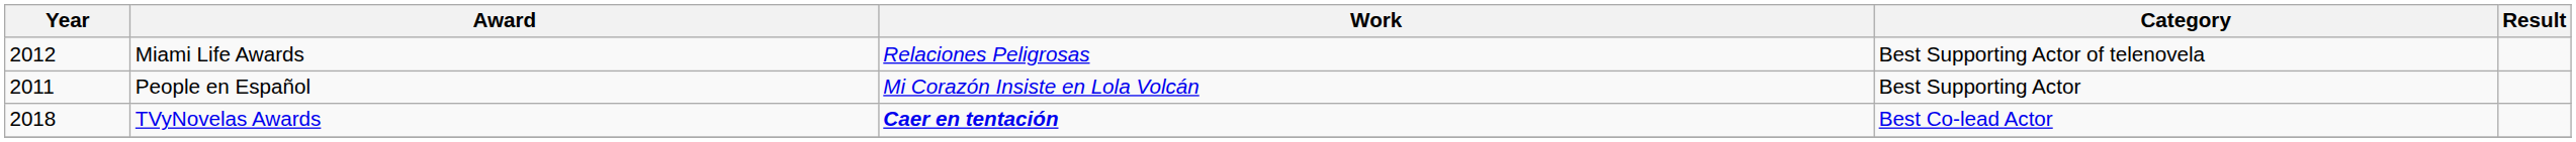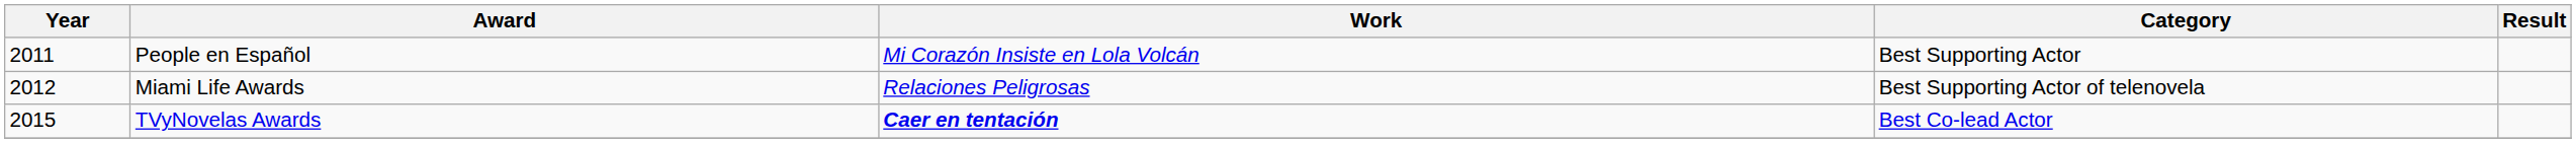 <table class="wikitable">
 <tr>
 <th width=5%>Year</th>
 <th style="width:30%;">Award</th>
 <th style="width:40%;">Work</th>
 <th style="width:45%;">Category</th>
 <th style="width:10%;">Result</th>
 </tr>
 <tr>
+<td>2011</td>
+<td>People en Español</td>
+<td><em><a href='#'>Mi Corazón Insiste en Lola Volcán</a></em></td>
+<td>Best Supporting Actor</td>
+<td></td>
+</tr>
+<tr>
 <td>2012</td>
 <td>Miami Life Awards</td>
 <td><em><a href='#'>Relaciones Peligrosas</a></em></td>
 <td>Best Supporting Actor of telenovela</td>
 <td></td>
 </tr>
 <tr>
-<td>2011</td>
-<td>People en Español</td>
-<td><em><a href='#'>Mi Corazón Insiste en Lola Volcán</a></em></td>
-<td>Best Supporting Actor</td>
-<td></td>
-</tr>
-<tr>
-<td>2018</td>
+<td>2015</td>
 <td><a href='#'>TVyNovelas Awards</a></td>
 <td><strong><em><a href='#'>Caer en tentación</a></em></strong></td>
 <td><a href='#'>Best Co-lead Actor</a></td>
 <td></td>
 </tr>
 <tr>
 </tr>
 </table>
